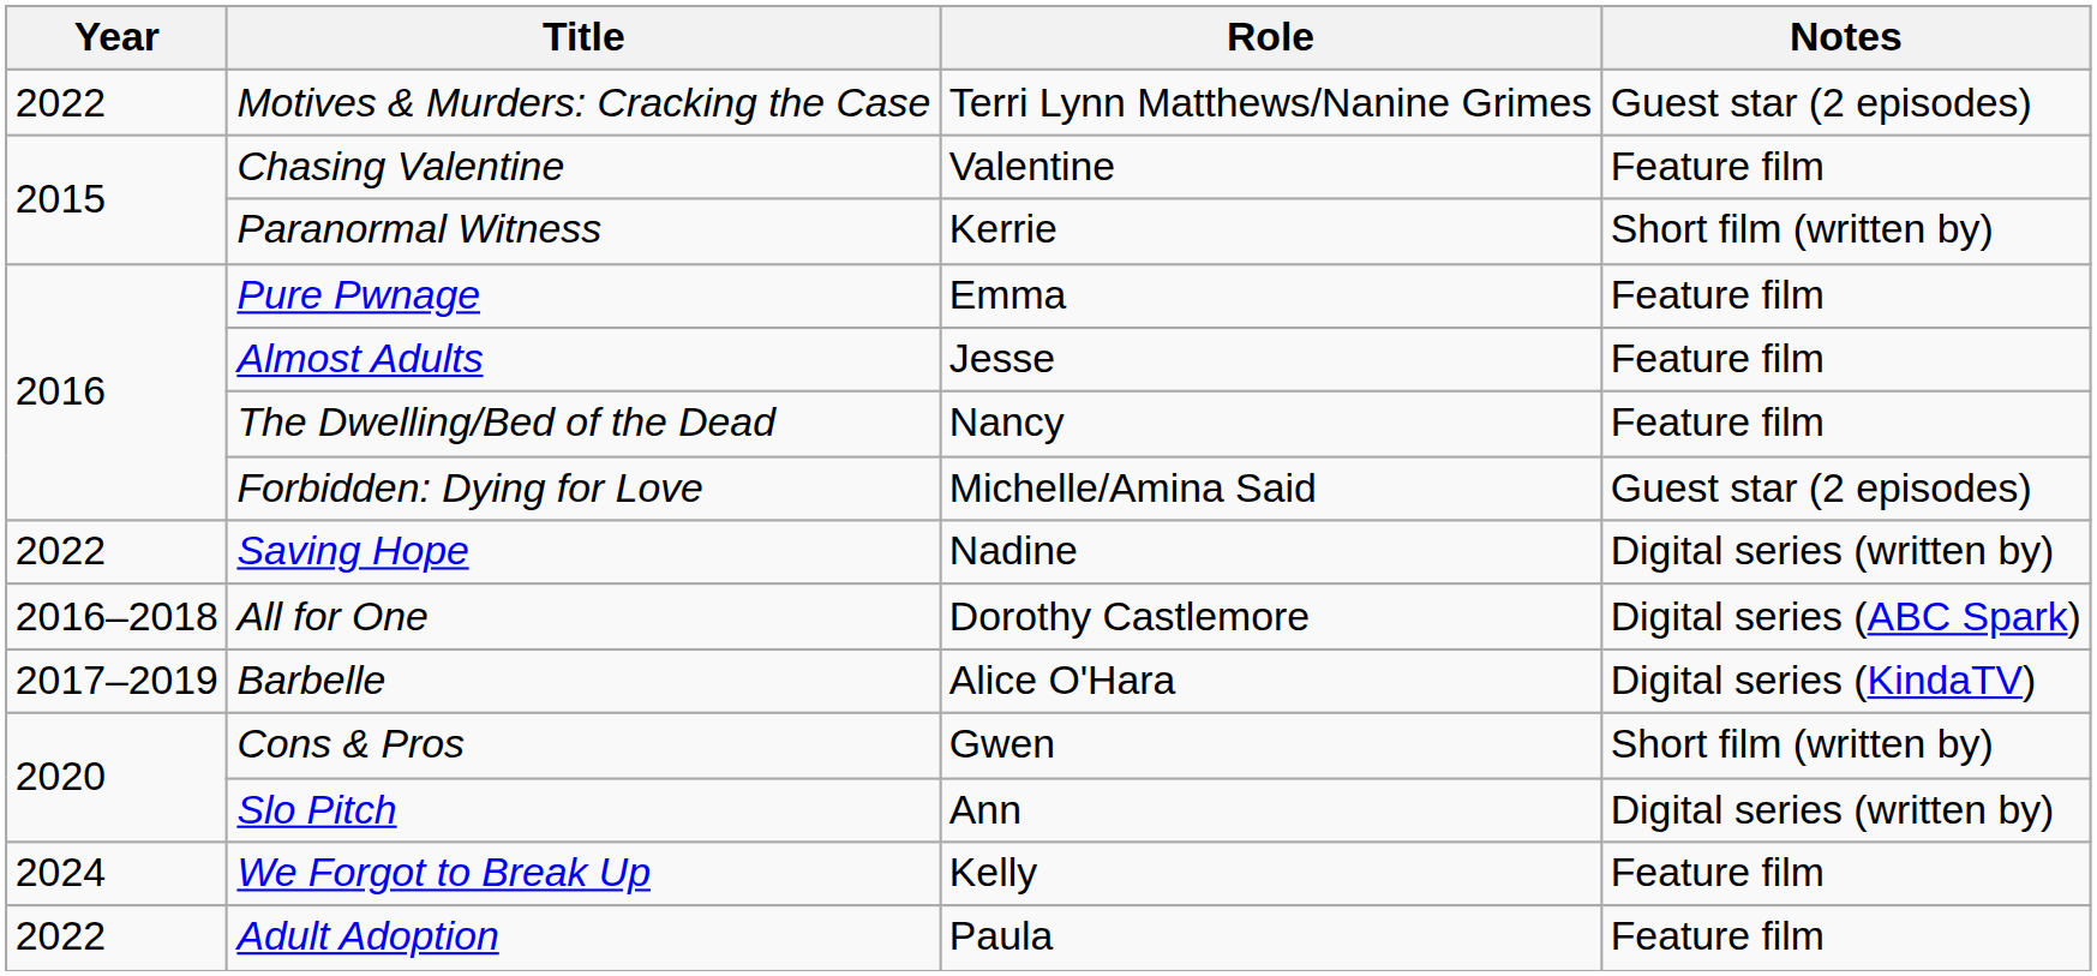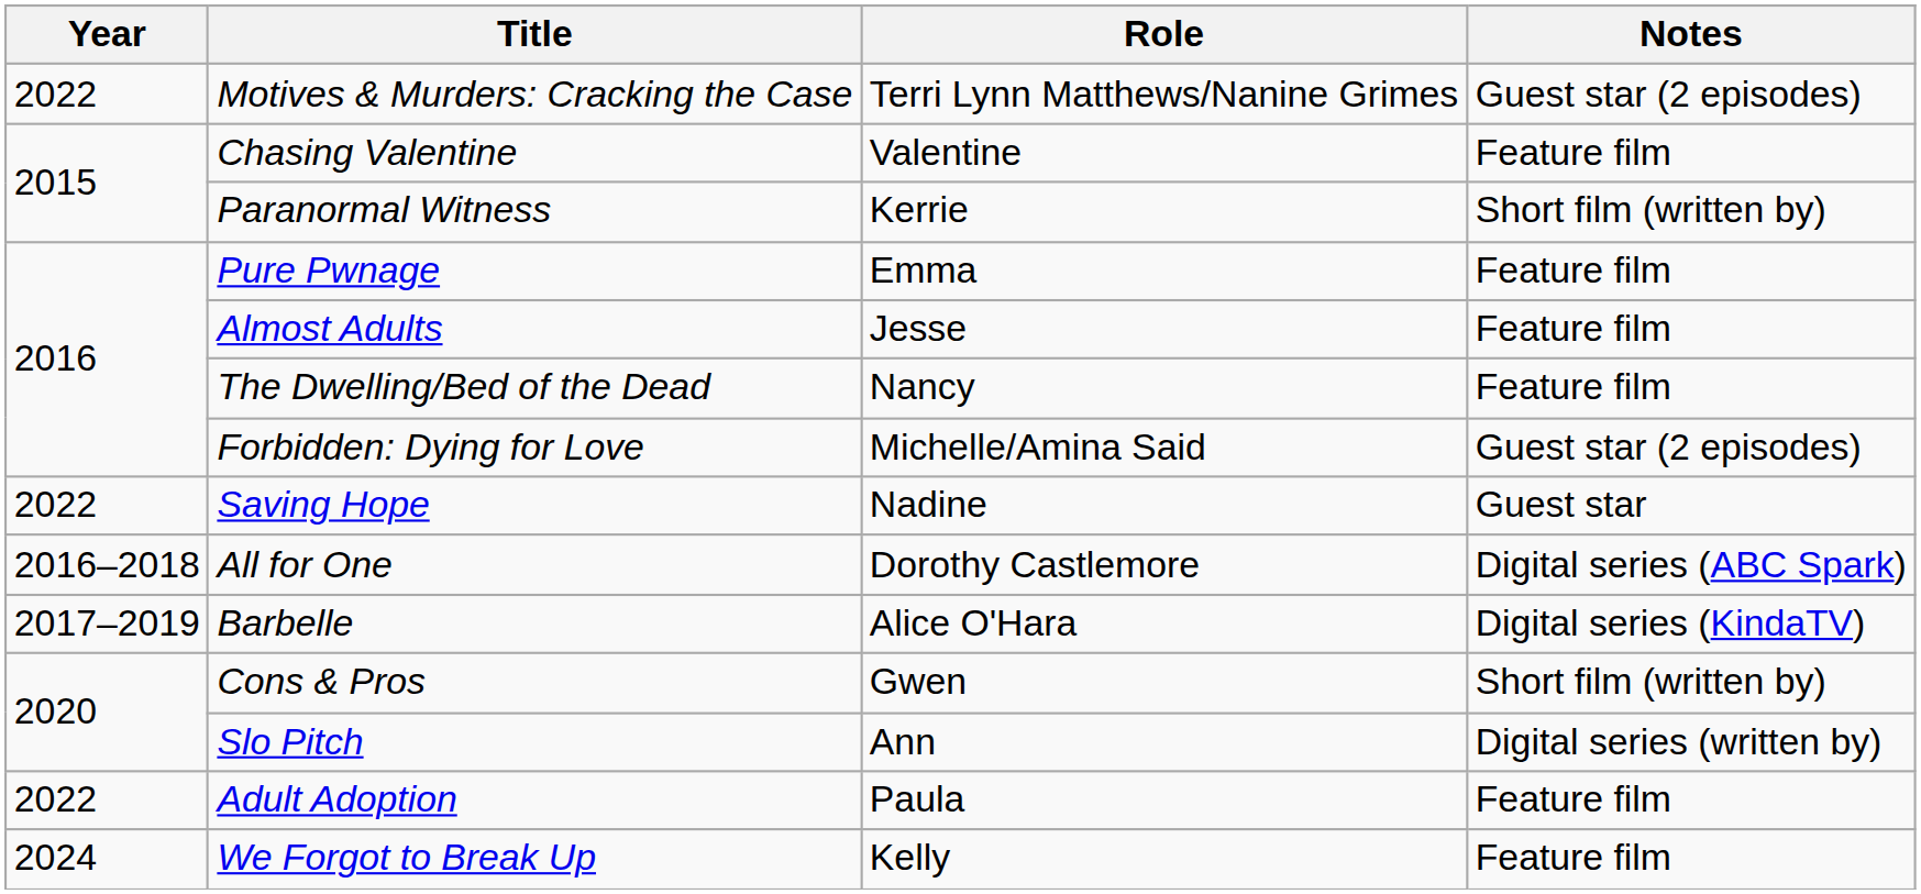 <table class="wikitable">
 <tr>
 <th>Year</th>
 <th>Title</th>
 <th>Role</th>
 <th>Notes</th>
 </tr>
 <tr>
 <td>2022</td>
 <td><em>Motives & Murders: Cracking the Case</em></td>
 <td>Terri Lynn Matthews/Nanine Grimes</td>
 <td>Guest star (2 episodes)</td>
 </tr>
 <tr>
 <td rowspan="2">2015</td>
 <td><em>Chasing Valentine</em></td>
 <td>Valentine</td>
 <td>Feature film</td>
 </tr>
 <tr>
 <td><em>Paranormal Witness</em></td>
 <td>Kerrie</td>
 <td>Short film (written by)</td>
 </tr>
 <tr>
 <td rowspan="4">2016</td>
 <td><em><a href='#'>Pure Pwnage</a></em></td>
 <td>Emma</td>
 <td>Feature film</td>
 </tr>
 <tr>
 <td><em><a href='#'>Almost Adults</a></em></td>
 <td>Jesse</td>
 <td>Feature film</td>
 </tr>
 <tr>
 <td><em>The Dwelling/Bed of the Dead</em></td>
 <td>Nancy</td>
 <td>Feature film</td>
 </tr>
 <tr>
 <td><em>Forbidden: Dying for Love</em></td>
 <td>Michelle/Amina Said</td>
 <td>Guest star (2 episodes)</td>
 </tr>
 <tr>
 <td>2022</td>
 <td><em><a href='#'>Saving Hope</a></em></td>
 <td>Nadine</td>
-<td>Digital series (written by)</td>
+<td>Guest star</td>
 </tr>
 <tr>
 <td>2016–2018</td>
 <td><em>All for One</em></td>
 <td>Dorothy Castlemore</td>
 <td>Digital series (<a href='#'>ABC Spark</a>)</td>
 </tr>
 <tr>
 <td>2017–2019</td>
 <td><em>Barbelle</em></td>
 <td>Alice O'Hara</td>
 <td>Digital series (<a href='#'>KindaTV</a>)</td>
 </tr>
 <tr>
 <td rowspan="2">2020</td>
 <td><em>Cons & Pros</em></td>
 <td>Gwen</td>
 <td>Short film (written by)</td>
 </tr>
 <tr>
 <td><em><a href='#'>Slo Pitch</a></em></td>
 <td>Ann</td>
 <td>Digital series (written by)</td>
 </tr>
 <tr>
+<td>2022</td>
+<td><em><a href='#'>Adult Adoption</a></em></td>
+<td>Paula</td>
+<td>Feature film</td>
+</tr>
+<tr>
 <td>2024</td>
 <td><em><a href='#'>We Forgot to Break Up</a></em></td>
 <td>Kelly</td>
 <td>Feature film</td>
 </tr>
-<tr>
-<td>2022</td>
-<td><em><a href='#'>Adult Adoption</a></em></td>
-<td>Paula</td>
-<td>Feature film</td>
-</tr>
 </table>
